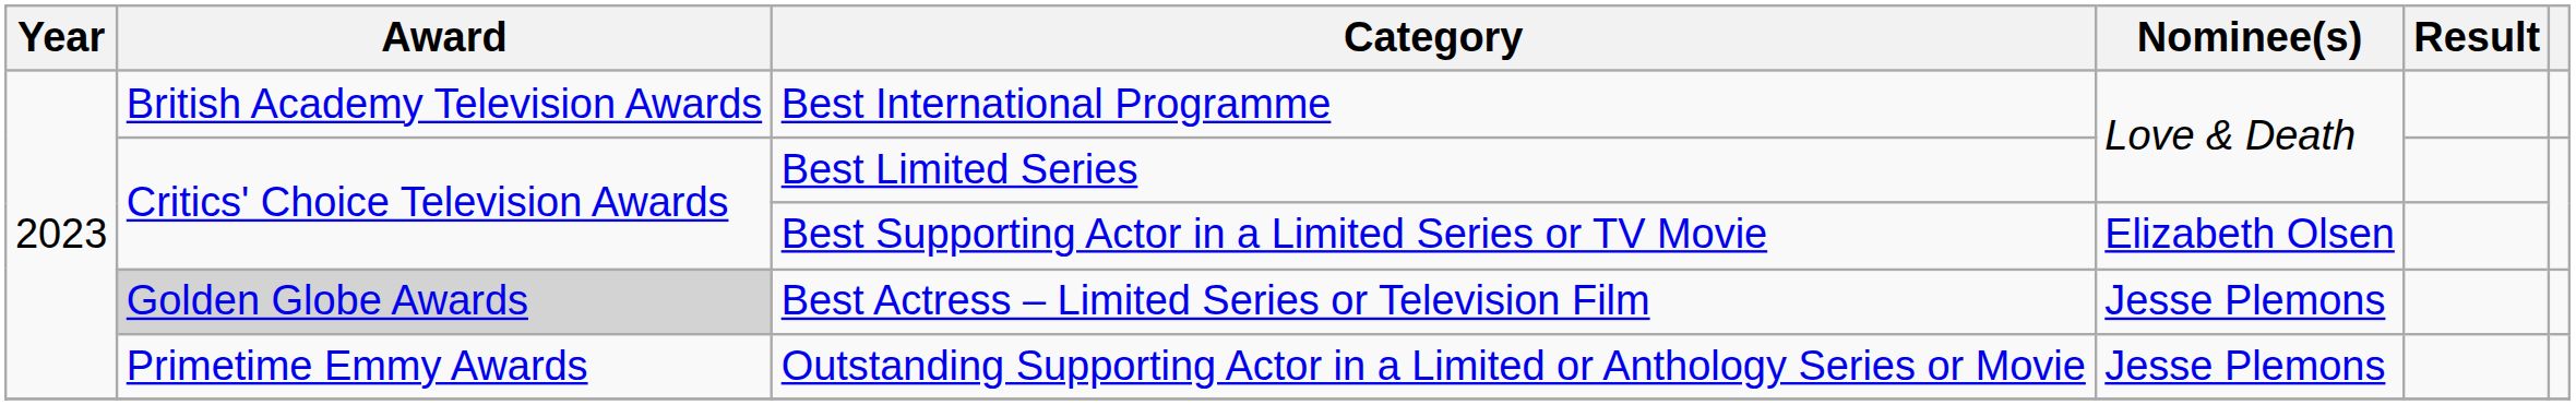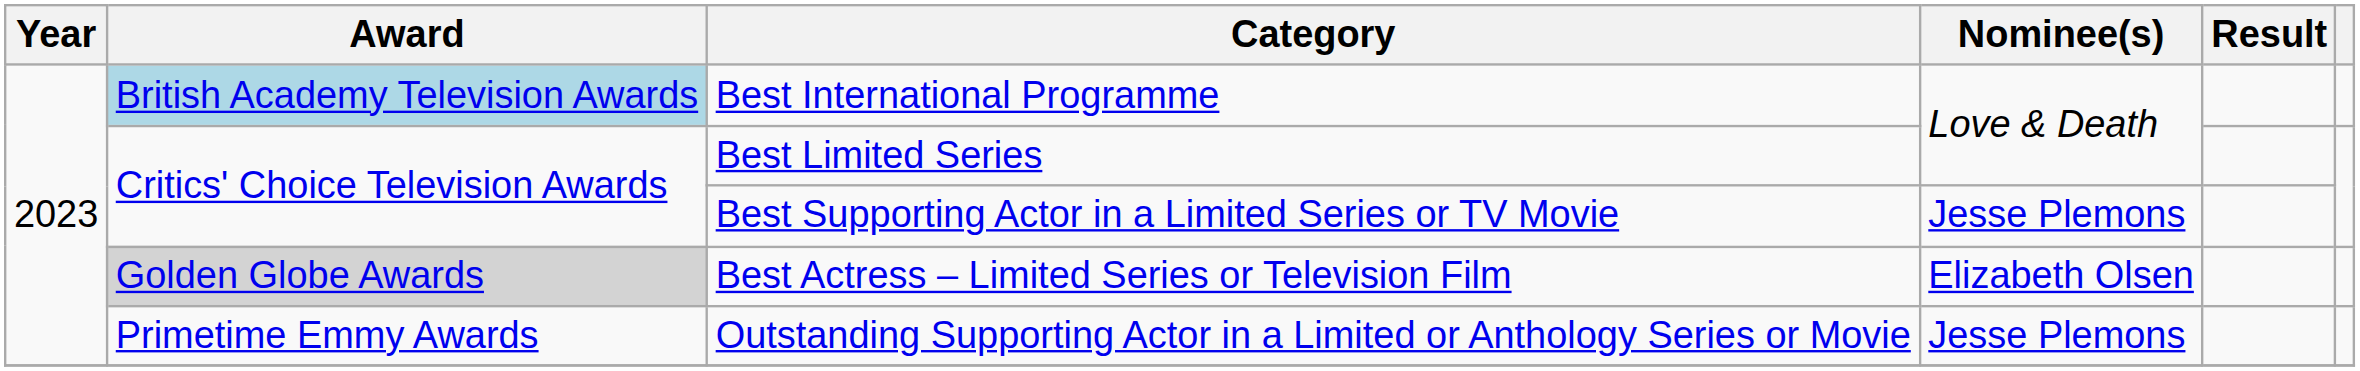 <table class="wikitable sortable">
 <tr>
 <th scope="col">Year</th>
 <th scope="col">Award</th>
 <th scope="col">Category</th>
 <th scope="col">Nominee(s)</th>
 <th scope="col">Result</th>
 <th scope="col" class="unsortable"></th>
 </tr>
 <tr>
 <td rowspan="5" style="text-align:center;">2023</td>
-<td><a href='#'>British Academy Television Awards</a></td>
+<td style="background: lightblue;"><a href='#'>British Academy Television Awards</a></td>
 <td><a href='#'>Best International Programme</a></td>
 <td rowspan="2"><em>Love & Death</em></td>
 <td></td>
 <td align="center"></td>
 </tr>
 <tr>
 <td rowspan="2"><a href='#'>Critics' Choice Television Awards</a></td>
 <td><a href='#'>Best Limited Series</a></td>
 <td></td>
 <td align="center" rowspan="2"></td>
 </tr>
 <tr>
 <td><a href='#'>Best Supporting Actor in a Limited Series or TV Movie</a></td>
-<td><a href='#'>Elizabeth Olsen</a></td>
+<td><a href='#'>Jesse Plemons</a></td>
 <td></td>
 </tr>
 <tr>
 <td rowspan="1" style="background: lightgrey;"><a href='#'>Golden Globe Awards</a></td>
 <td><a href='#'>Best Actress – Limited Series or Television Film</a></td>
-<td><a href='#'>Jesse Plemons</a></td>
+<td><a href='#'>Elizabeth Olsen</a></td>
 <td></td>
 <td align="center" rowspan="1"></td>
 </tr>
 <tr>
 <td rowspan="1"><a href='#'>Primetime Emmy Awards</a></td>
 <td><a href='#'>Outstanding Supporting Actor in a Limited or Anthology Series or Movie</a></td>
 <td><a href='#'>Jesse Plemons</a></td>
 <td></td>
 <td align="center" rowspan="1"></td>
 </tr>
 <tr>
 </tr>
 </table>
